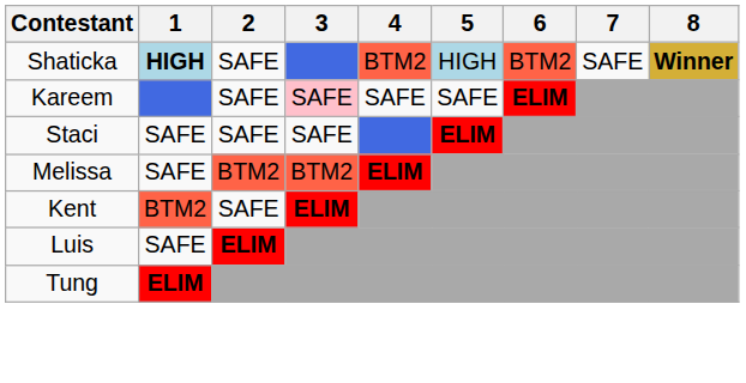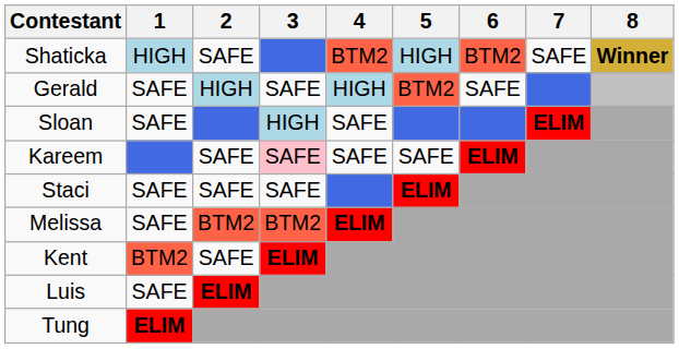 <table class="wikitable" border="2" style="text-align:center;font-size:100%">
 <tr>
 <th>Contestant</th>
 <th><strong>1</strong></th>
 <th>2</th>
 <th>3</th>
 <th>4</th>
 <th>5</th>
 <th>6</th>
 <th>7</th>
 <th>8</th>
 </tr>
 <tr>
 <td>Shaticka</td>
-<td style="background:lightblue;"><strong>HIGH</strong></td>
+<td style="background:lightblue;">HIGH</td>
 <td>SAFE</td>
 <td style="background:royalblue;"><strong></strong></td>
 <td style="background:tomato;">BTM2</td>
 <td style="background:lightblue;">HIGH</td>
 <td style="background:tomato;">BTM2</td>
 <td>SAFE</td>
 <td style="background:#D4AF37;"><strong>Winner</strong></td>
+</tr>
+<tr>
+<td>Gerald</td>
+<td>SAFE</td>
+<td style="background:lightblue;">HIGH</td>
+<td>SAFE</td>
+<td style="background:lightblue;">HIGH</td>
+<td style="background:tomato;">BTM2</td>
+<td>SAFE</td>
+<td style="background:royalblue;"><strong></strong></td>
+<td style="background:silver;"><strong></strong></td>
+</tr>
+<tr>
+<td>Sloan</td>
+<td>SAFE</td>
+<td style="background:royalblue;"><strong></strong></td>
+<td style="background:lightblue;">HIGH</td>
+<td>SAFE</td>
+<td style="background:royalblue;"><strong></strong></td>
+<td style="background:royalblue;"><strong></strong></td>
+<td style="background:red;"><strong>ELIM</strong></td>
+<td colspan="1" bgcolor="darkgray"></td>
 </tr>
 <tr>
 <td>Kareem</td>
 <td style="background:royalblue;"><strong></strong></td>
 <td>SAFE</td>
 <td style="background: pink;">SAFE</td>
 <td>SAFE</td>
 <td>SAFE</td>
 <td style="background:red;"><strong>ELIM</strong></td>
 <td colspan="2" bgcolor="darkgray"></td>
 </tr>
 <tr>
 <td>Staci</td>
 <td>SAFE</td>
 <td>SAFE</td>
 <td>SAFE</td>
 <td style="background:royalblue;"><strong></strong></td>
 <td style="background:red;"><strong>ELIM</strong></td>
 <td colspan="3" bgcolor="darkgray"></td>
 </tr>
 <tr>
 <td>Melissa</td>
 <td>SAFE</td>
 <td style="background:tomato;">BTM2</td>
 <td style="background:tomato;">BTM2</td>
 <td style="background:red;"><strong>ELIM</strong></td>
 <td colspan="4" bgcolor="darkgray"></td>
 </tr>
 <tr>
 <td>Kent</td>
 <td style="background:tomato;">BTM2</td>
 <td>SAFE</td>
 <td style="background:red;"><strong>ELIM</strong></td>
 <td colspan="5" bgcolor="darkgray"></td>
 </tr>
 <tr>
 <td>Luis</td>
 <td>SAFE</td>
 <td style="background:red;"><strong>ELIM</strong></td>
 <td colspan="6" bgcolor="darkgray"></td>
 </tr>
 <tr>
 <td>Tung</td>
 <td style="background:red;"><strong>ELIM</strong></td>
 <td colspan="7" bgcolor="darkgray"></td>
 </tr>
 </table>
